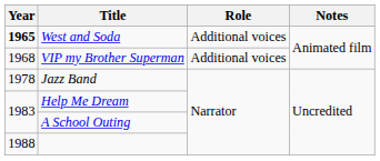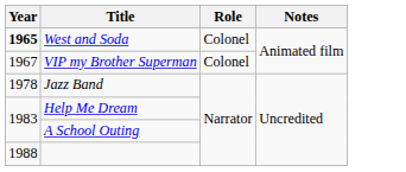 <table class="wikitable plainrowheaders sortable">
 <tr>
 <th scope="col">Year</th>
 <th scope="col">Title</th>
 <th scope="col">Role</th>
 <th scope="col">Notes</th>
 </tr>
 <tr>
 <td><strong>1965</strong></td>
 <td><em><a href='#'>West and Soda</a></em></td>
-<td>Additional voices</td>
+<td>Colonel</td>
 <td rowspan="2">Animated film</td>
 </tr>
 <tr>
-<td>1968</td>
+<td>1967</td>
 <td><em><a href='#'>VIP my Brother Superman</a></em></td>
-<td>Additional voices</td>
+<td>Colonel</td>
 </tr>
 <tr>
 <td>1978</td>
 <td><em>Jazz Band</em></td>
 <td rowspan="4">Narrator</td>
 <td rowspan="4">Uncredited</td>
 </tr>
 <tr>
 <td rowspan=2>1983</td>
 <td><em><a href='#'>Help Me Dream</a></em></td>
 </tr>
 <tr>
 <td><em><a href='#'>A School Outing</a></em></td>
 </tr>
 <tr>
 <td>1988</td>
 <td><em></td>
 </tr>
 </table>
